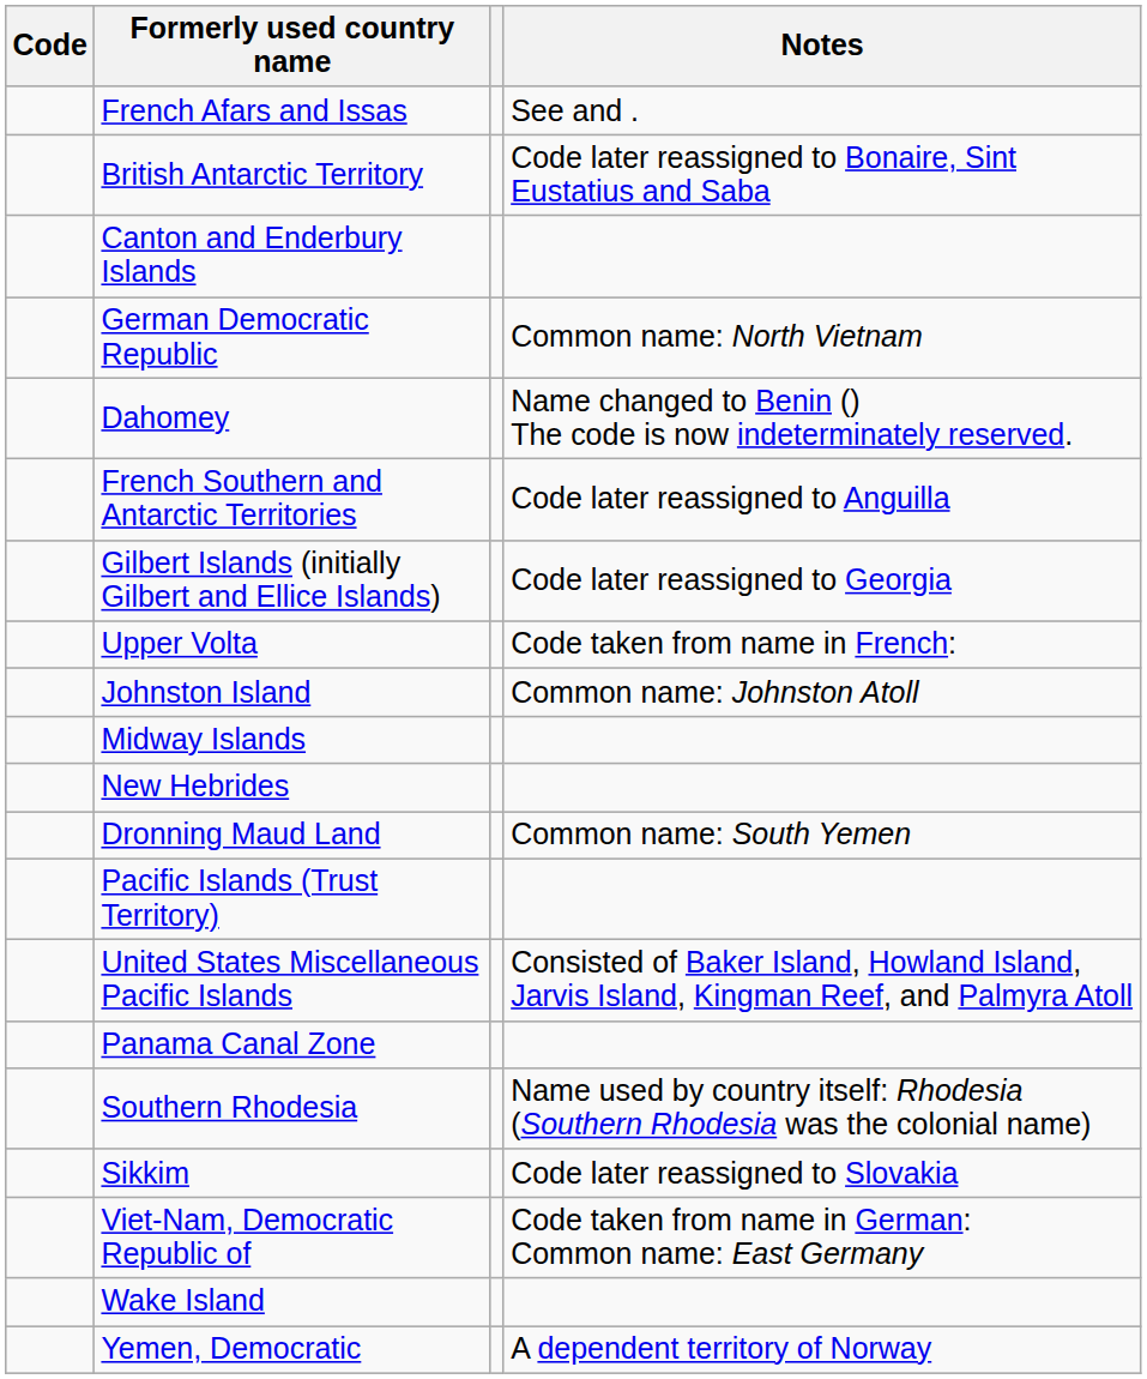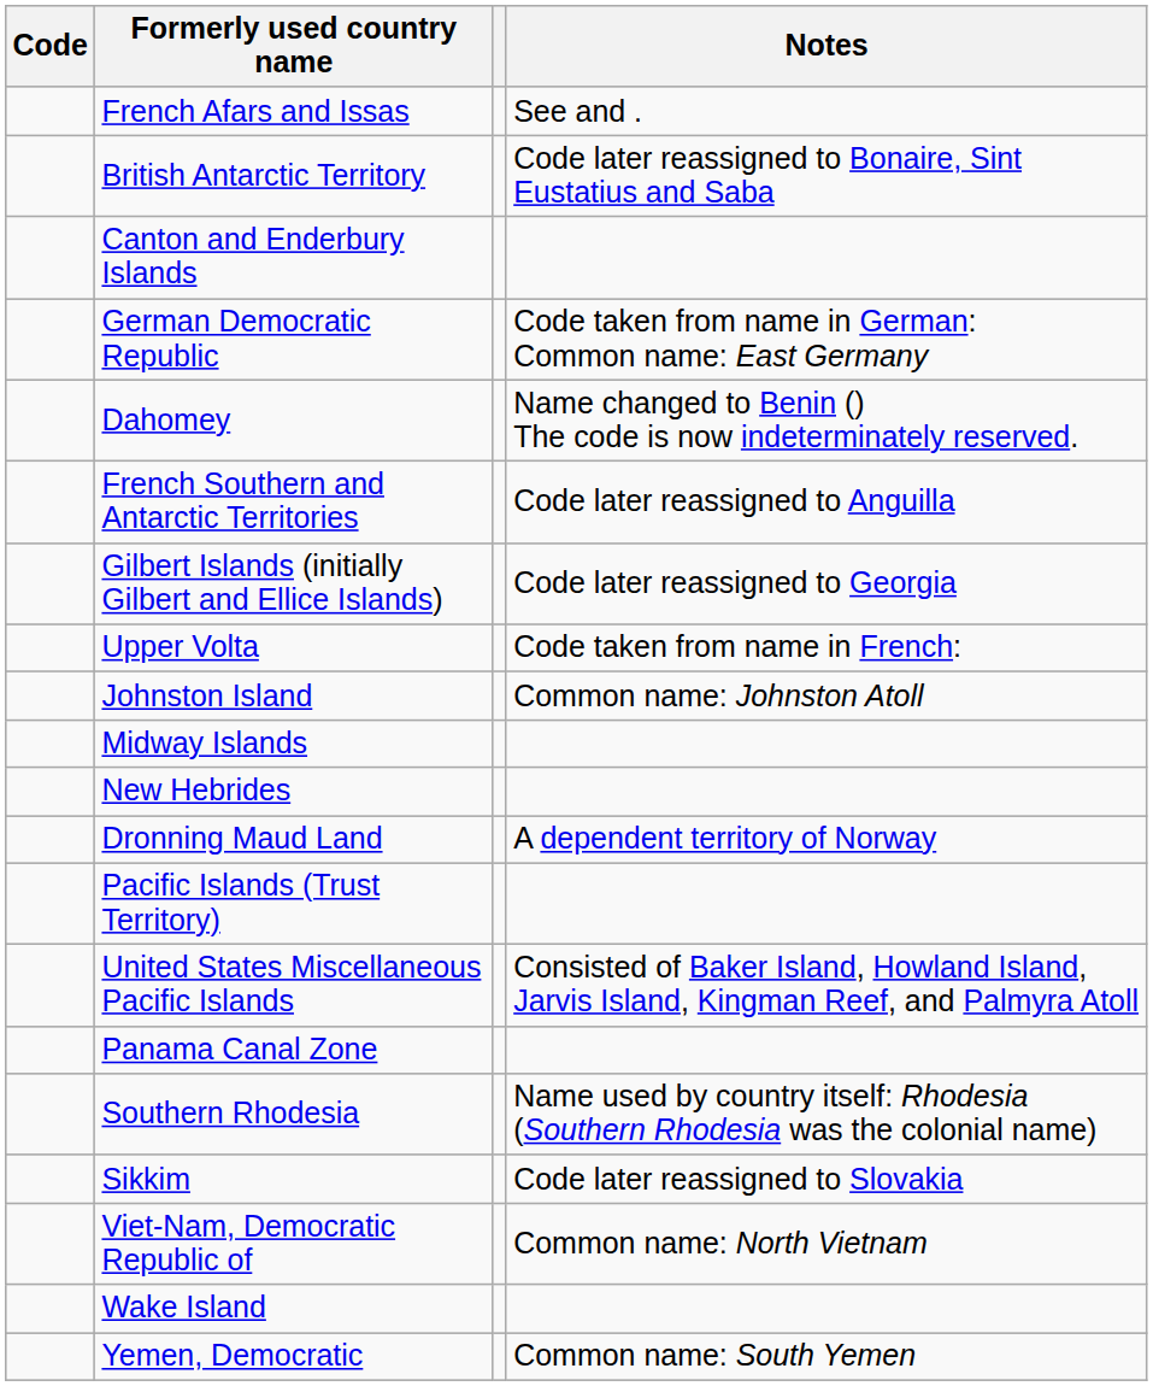 <table class="wikitable sortable">
 <tr>
 <th>Code</th>
 <th>Formerly used country name</th>
 <th></th>
 <th class="unsortable">Notes</th>
 </tr>
 <tr>
 <td></td>
 <td><a href='#'>French Afars and Issas</a></td>
 <td><a href='#'></a></td>
 <td>See  and .</td>
 </tr>
 <tr>
 <td></td>
 <td><a href='#'>British Antarctic Territory</a></td>
 <td><a href='#'></a></td>
 <td>Code later reassigned to <a href='#'>Bonaire, Sint Eustatius and Saba</a></td>
 </tr>
 <tr>
 <td></td>
 <td><a href='#'>Canton and Enderbury Islands</a></td>
 <td><a href='#'></a></td>
 <td></td>
 </tr>
 <tr>
 <td></td>
 <td><a href='#'>German Democratic Republic</a></td>
 <td><a href='#'></a></td>
-<td>Common name: <em>North Vietnam</em></td>
+<td>Code taken from name in <a href='#'>German</a>: <em></em><br> Common name: <em>East Germany</em></td>
 </tr>
 <tr>
 <td></td>
 <td><a href='#'>Dahomey</a></td>
 <td><a href='#'></a></td>
 <td>Name changed to <a href='#'>Benin</a> ()<br>The code is now <a href='#'>indeterminately reserved</a>.</td>
 </tr>
 <tr>
 <td></td>
 <td><a href='#'>French Southern and Antarctic Territories</a></td>
 <td><a href='#'></a></td>
 <td>Code later reassigned to <a href='#'>Anguilla</a></td>
 </tr>
 <tr>
 <td></td>
 <td><a href='#'>Gilbert Islands</a> (initially <a href='#'>Gilbert and Ellice Islands</a>)</td>
 <td><a href='#'></a></td>
 <td>Code later reassigned to <a href='#'>Georgia</a></td>
 </tr>
 <tr>
 <td></td>
 <td><a href='#'>Upper Volta</a></td>
 <td><a href='#'></a></td>
 <td>Code taken from name in <a href='#'>French</a>: <em></em></td>
 </tr>
 <tr>
 <td></td>
 <td><a href='#'>Johnston Island</a></td>
 <td><a href='#'></a></td>
 <td>Common name: <em>Johnston Atoll</em></td>
 </tr>
 <tr>
 <td></td>
 <td><a href='#'>Midway Islands</a></td>
 <td><a href='#'></a></td>
 <td></td>
 </tr>
 <tr>
 <td></td>
 <td><a href='#'>New Hebrides</a></td>
 <td><a href='#'></a></td>
 <td></td>
 </tr>
 <tr>
 <td></td>
 <td><a href='#'>Dronning Maud Land</a></td>
 <td><a href='#'></a></td>
-<td>Common name: <em>South Yemen</em></td>
+<td>A <a href='#'>dependent territory of Norway</a></td>
 </tr>
 <tr>
 <td></td>
 <td><a href='#'>Pacific Islands (Trust Territory)</a></td>
 <td><a href='#'></a></td>
 <td></td>
 </tr>
 <tr>
 <td></td>
 <td><a href='#'>United States Miscellaneous Pacific Islands</a></td>
 <td><a href='#'></a></td>
 <td>Consisted of <a href='#'>Baker Island</a>, <a href='#'>Howland Island</a>, <a href='#'>Jarvis Island</a>, <a href='#'>Kingman Reef</a>, and <a href='#'>Palmyra Atoll</a></td>
 </tr>
 <tr>
 <td></td>
 <td><a href='#'>Panama Canal Zone</a></td>
 <td><a href='#'></a></td>
 <td></td>
 </tr>
 <tr>
 <td></td>
 <td><a href='#'>Southern Rhodesia</a></td>
 <td><a href='#'></a></td>
 <td>Name used by country itself: <em>Rhodesia</em> (<em><a href='#'>Southern Rhodesia</a></em> was the colonial name)</td>
 </tr>
 <tr>
 <td></td>
 <td><a href='#'>Sikkim</a></td>
 <td><a href='#'></a></td>
 <td>Code later reassigned to <a href='#'>Slovakia</a></td>
 </tr>
 <tr>
 <td></td>
 <td><a href='#'>Viet-Nam, Democratic Republic of</a></td>
 <td><a href='#'></a></td>
-<td>Code taken from name in <a href='#'>German</a>: <em></em><br> Common name: <em>East Germany</em></td>
+<td>Common name: <em>North Vietnam</em></td>
 </tr>
 <tr>
 <td></td>
 <td><a href='#'>Wake Island</a></td>
 <td><a href='#'></a></td>
 <td></td>
 </tr>
 <tr>
 <td></td>
 <td><a href='#'>Yemen, Democratic</a></td>
 <td><a href='#'></a></td>
-<td>A <a href='#'>dependent territory of Norway</a></td>
+<td>Common name: <em>South Yemen</em></td>
 </tr>
 </table>
